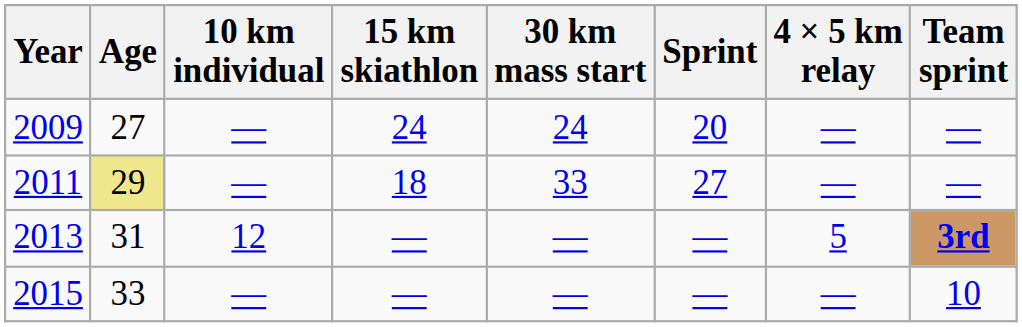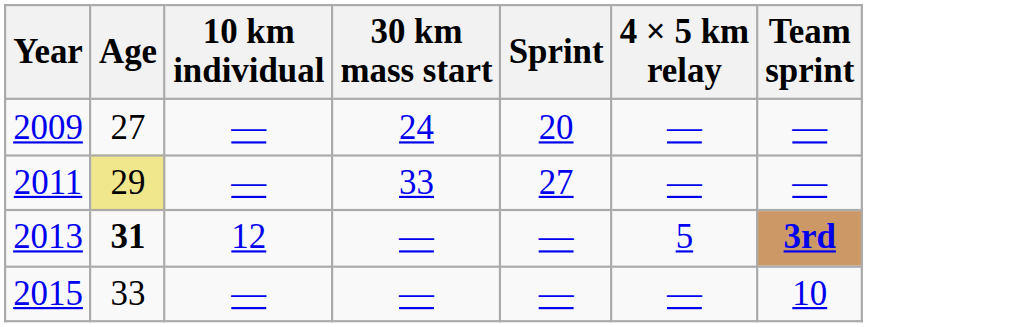 <table class="wikitable" style="text-align: center;">
 <tr>
 <th scope="col">Year</th>
 <th scope="col">Age</th>
 <th scope="col">10 km<br>individual</th>
-<th scope="col">15 km<br>skiathlon</th>
 <th scope="col">30 km<br>mass start</th>
 <th scope="col">Sprint</th>
 <th scope="col">4 × 5 km<br>relay</th>
 <th scope="col">Team<br>sprint</th>
 </tr>
 <tr>
 <td><a href='#'>2009</a></td>
 <td>27</td>
 <td><a href='#'>—</a></td>
 <td><a href='#'>24</a></td>
-<td><a href='#'>24</a></td>
 <td><a href='#'>20</a></td>
 <td><a href='#'>—</a></td>
 <td><a href='#'>—</a></td>
 </tr>
 <tr>
 <td><a href='#'>2011</a></td>
 <td style="background: khaki;">29</td>
 <td><a href='#'>—</a></td>
-<td><a href='#'>18</a></td>
 <td><a href='#'>33</a></td>
 <td><a href='#'>27</a></td>
 <td><a href='#'>—</a></td>
 <td><a href='#'>—</a></td>
 </tr>
 <tr>
 <td><a href='#'>2013</a></td>
-<td>31</td>
+<td><strong>31</strong></td>
 <td><a href='#'>12</a></td>
-<td><a href='#'>—</a></td>
 <td><a href='#'>—</a></td>
 <td><a href='#'>—</a></td>
 <td><a href='#'>5</a></td>
 <td style="background-color: #C96;"><a href='#'><strong>3rd</strong></a></td>
 </tr>
 <tr>
 <td><a href='#'>2015</a></td>
 <td>33</td>
 <td><a href='#'>—</a></td>
 <td><a href='#'>—</a></td>
 <td><a href='#'>—</a></td>
 <td><a href='#'>—</a></td>
-<td><a href='#'>—</a></td>
 <td><a href='#'>10</a></td>
 </tr>
 </table>
